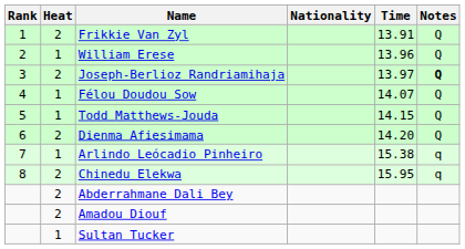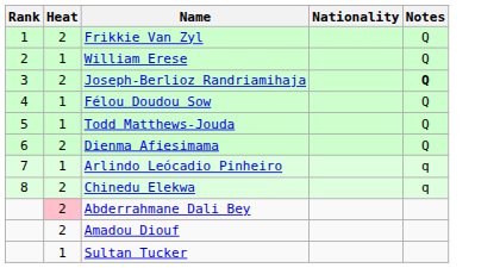 <table class="wikitable sortable" style="text-align:center">
 <tr>
 <th>Rank</th>
 <th>Heat</th>
 <th>Name</th>
 <th>Nationality</th>
-<th>Time</th>
 <th>Notes</th>
 </tr>
 <tr bgcolor=ccffcc>
 <td>1</td>
 <td>2</td>
 <td align=left><a href='#'>Frikkie Van Zyl</a></td>
 <td align=left></td>
-<td>13.91</td>
 <td>Q</td>
 </tr>
 <tr bgcolor=ccffcc>
 <td>2</td>
 <td>1</td>
 <td align=left><a href='#'>William Erese</a></td>
 <td align=left></td>
-<td>13.96</td>
 <td>Q</td>
 </tr>
 <tr bgcolor=ccffcc>
 <td>3</td>
 <td>2</td>
 <td align=left><a href='#'>Joseph-Berlioz Randriamihaja</a></td>
 <td align=left></td>
-<td>13.97</td>
 <td><strong>Q</strong></td>
 </tr>
 <tr bgcolor=ccffcc>
 <td>4</td>
 <td>1</td>
 <td align=left><a href='#'>Félou Doudou Sow</a></td>
 <td align=left></td>
-<td>14.07</td>
 <td>Q</td>
 </tr>
 <tr bgcolor=ccffcc>
 <td>5</td>
 <td>1</td>
 <td align=left><a href='#'>Todd Matthews-Jouda</a></td>
 <td align=left></td>
-<td>14.15</td>
 <td>Q</td>
 </tr>
 <tr bgcolor=ccffcc>
 <td>6</td>
 <td>2</td>
 <td align=left><a href='#'>Dienma Afiesimama</a></td>
 <td align=left></td>
-<td>14.20</td>
 <td>Q</td>
 </tr>
 <tr bgcolor=ddffdd>
 <td>7</td>
 <td>1</td>
 <td align=left><a href='#'>Arlindo Leócadio Pinheiro</a></td>
 <td align=left></td>
-<td>15.38</td>
 <td>q</td>
 </tr>
 <tr bgcolor=ddffdd>
 <td>8</td>
 <td>2</td>
 <td align=left><a href='#'>Chinedu Elekwa</a></td>
 <td align=left></td>
-<td>15.95</td>
 <td>q</td>
 </tr>
 <tr>
 <td></td>
-<td>2</td>
+<td style="background: pink;">2</td>
 <td align=left><a href='#'>Abderrahmane Dali Bey</a></td>
 <td align=left></td>
-<td></td>
 <td></td>
 </tr>
 <tr>
 <td></td>
 <td>2</td>
 <td align=left><a href='#'>Amadou Diouf</a></td>
 <td align=left></td>
 <td></td>
-<td></td>
 </tr>
 <tr>
 <td></td>
 <td>1</td>
 <td align=left><a href='#'>Sultan Tucker</a></td>
 <td align=left></td>
 <td></td>
-<td></td>
 </tr>
 </table>
